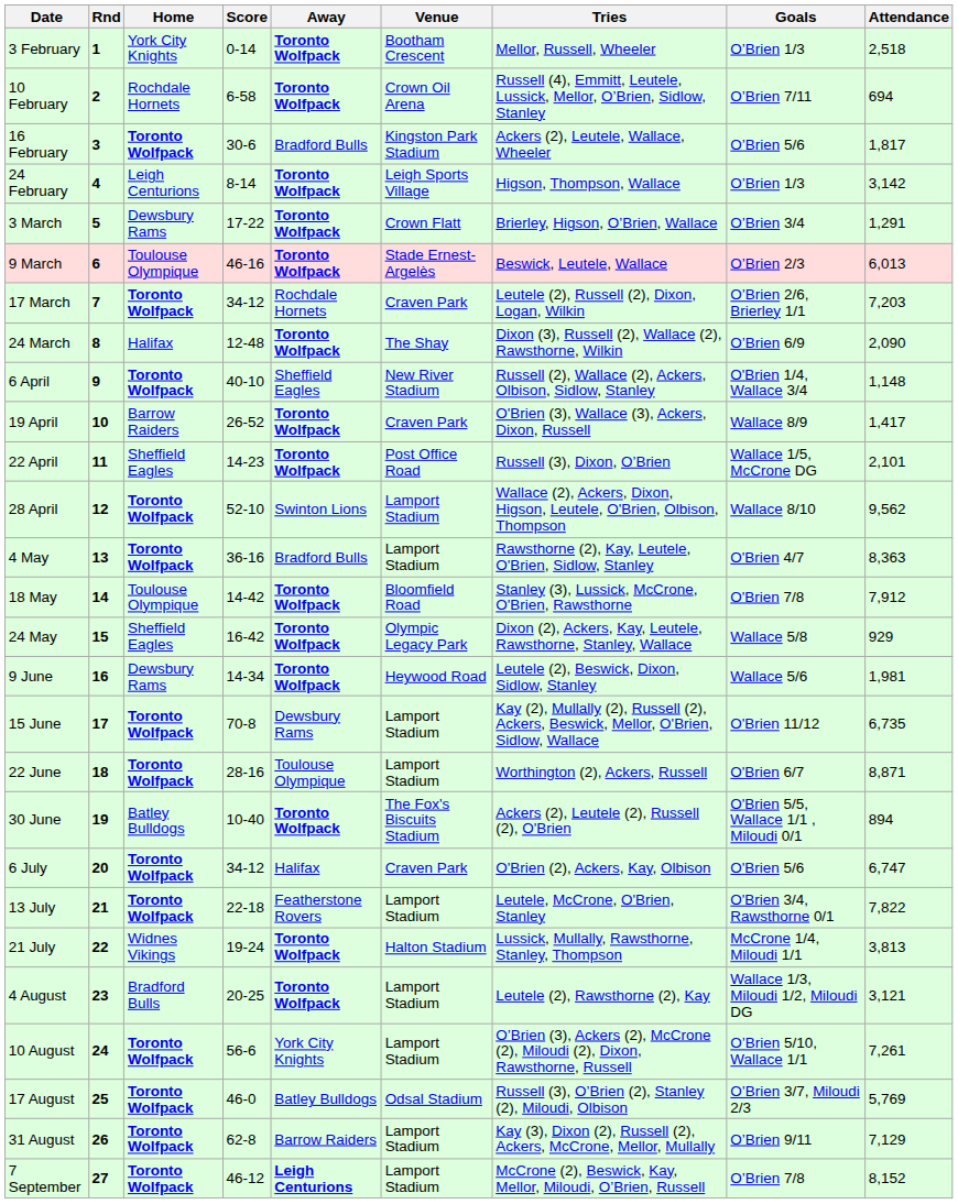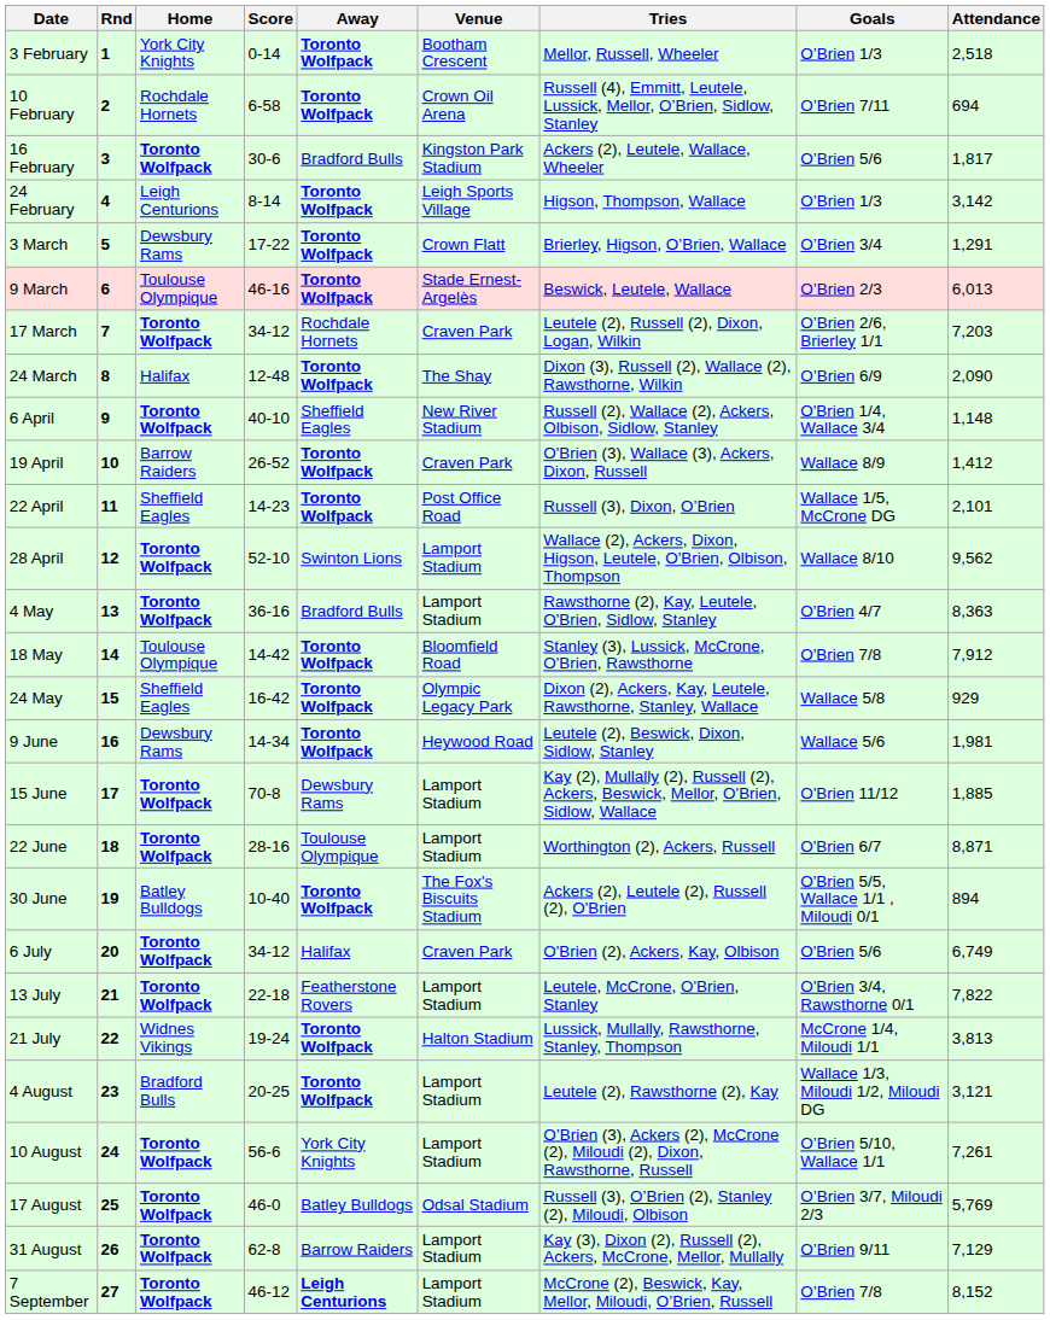 <table class="wikitable" style="font-size:85%;">
 <tr>
 <th>Date</th>
 <th>Rnd</th>
 <th>Home</th>
 <th>Score</th>
 <th>Away</th>
 <th>Venue</th>
 <th>Tries</th>
 <th>Goals</th>
 <th>Attendance</th>
 </tr>
 <tr style="background:#ddffdd;" width=20 | >
 <td>3 February</td>
 <td><strong>1</strong></td>
 <td> <a href='#'>York City Knights</a></td>
 <td>0-14</td>
 <td> <strong><a href='#'>Toronto Wolfpack</a></strong></td>
 <td><a href='#'>Bootham Crescent</a></td>
 <td><a href='#'>Mellor</a>, <a href='#'>Russell</a>, <a href='#'>Wheeler</a></td>
 <td><a href='#'>O’Brien</a> 1/3</td>
 <td>2,518</td>
 </tr>
 <tr style="background:#ddffdd;" width=20 | >
 <td>10 February</td>
 <td><strong>2</strong></td>
 <td> <a href='#'>Rochdale Hornets</a></td>
 <td>6-58</td>
 <td> <strong><a href='#'>Toronto Wolfpack</a></strong></td>
 <td><a href='#'>Crown Oil Arena</a></td>
 <td><a href='#'>Russell</a> (4), <a href='#'>Emmitt</a>, <a href='#'>Leutele</a>, <a href='#'>Lussick</a>, <a href='#'>Mellor</a>, <a href='#'>O’Brien</a>, <a href='#'>Sidlow</a>, <a href='#'>Stanley</a></td>
 <td><a href='#'>O’Brien</a> 7/11</td>
 <td>694</td>
 </tr>
 <tr style="background:#ddffdd;" width=20 | >
 <td>16 February</td>
 <td><strong>3</strong></td>
 <td> <strong><a href='#'>Toronto Wolfpack</a></strong></td>
 <td>30-6</td>
 <td> <a href='#'>Bradford Bulls</a></td>
 <td><a href='#'>Kingston Park Stadium</a></td>
 <td><a href='#'>Ackers</a> (2), <a href='#'>Leutele</a>, <a href='#'>Wallace</a>, <a href='#'>Wheeler</a></td>
 <td><a href='#'>O’Brien</a> 5/6</td>
 <td>1,817</td>
 </tr>
 <tr style="background:#ddffdd;" width=20 | >
 <td>24 February</td>
 <td><strong>4</strong></td>
 <td> <a href='#'>Leigh Centurions</a></td>
 <td>8-14</td>
 <td> <strong><a href='#'>Toronto Wolfpack</a></strong></td>
 <td><a href='#'>Leigh Sports Village</a></td>
 <td><a href='#'>Higson</a>, <a href='#'>Thompson</a>, <a href='#'>Wallace</a></td>
 <td><a href='#'>O’Brien</a> 1/3</td>
 <td>3,142</td>
 </tr>
 <tr style="background:#ddffdd;" width=20 | >
 <td>3 March</td>
 <td><strong>5</strong></td>
 <td> <a href='#'>Dewsbury Rams</a></td>
 <td>17-22</td>
 <td> <strong><a href='#'>Toronto Wolfpack</a></strong></td>
 <td><a href='#'>Crown Flatt</a></td>
 <td><a href='#'>Brierley</a>, <a href='#'>Higson</a>, <a href='#'>O’Brien</a>, <a href='#'>Wallace</a></td>
 <td><a href='#'>O’Brien</a> 3/4</td>
 <td>1,291</td>
 </tr>
 <tr style="background:#ffdddd;" width=20 | >
 <td>9 March</td>
 <td><strong>6</strong></td>
 <td> <a href='#'>Toulouse Olympique</a></td>
 <td>46-16</td>
 <td> <strong><a href='#'>Toronto Wolfpack</a></strong></td>
 <td><a href='#'>Stade Ernest-Argelès</a></td>
 <td><a href='#'>Beswick</a>, <a href='#'>Leutele</a>, <a href='#'>Wallace</a></td>
 <td><a href='#'>O’Brien</a> 2/3</td>
 <td>6,013</td>
 </tr>
 <tr style="background:#ddffdd;" width=20 | >
 <td>17 March</td>
 <td><strong>7</strong></td>
 <td> <strong><a href='#'>Toronto Wolfpack</a></strong></td>
 <td>34-12</td>
 <td> <a href='#'>Rochdale Hornets</a></td>
 <td><a href='#'>Craven Park</a></td>
 <td><a href='#'>Leutele</a> (2), <a href='#'>Russell</a> (2), <a href='#'>Dixon</a>, <a href='#'>Logan</a>, <a href='#'>Wilkin</a></td>
 <td><a href='#'>O’Brien</a> 2/6, <a href='#'>Brierley</a> 1/1</td>
 <td>7,203</td>
 </tr>
 <tr style="background:#ddffdd;" width=20 | >
 <td>24 March</td>
 <td><strong>8</strong></td>
 <td> <a href='#'>Halifax</a></td>
 <td>12-48</td>
 <td> <strong><a href='#'>Toronto Wolfpack</a></strong></td>
 <td><a href='#'>The Shay</a></td>
 <td><a href='#'>Dixon</a> (3), <a href='#'>Russell</a> (2), <a href='#'>Wallace</a> (2), <a href='#'>Rawsthorne</a>, <a href='#'>Wilkin</a></td>
 <td><a href='#'>O’Brien</a> 6/9</td>
 <td>2,090</td>
 </tr>
 <tr style="background:#ddffdd;" width=20 | >
 <td>6 April</td>
 <td><strong>9</strong></td>
 <td> <strong><a href='#'>Toronto Wolfpack</a></strong></td>
 <td>40-10</td>
 <td> <a href='#'>Sheffield Eagles</a></td>
 <td><a href='#'>New River Stadium</a></td>
 <td><a href='#'>Russell</a> (2), <a href='#'>Wallace</a> (2), <a href='#'>Ackers</a>, <a href='#'>Olbison</a>, <a href='#'>Sidlow</a>, <a href='#'>Stanley</a></td>
 <td><a href='#'>O'Brien</a> 1/4, <a href='#'>Wallace</a> 3/4</td>
 <td>1,148</td>
 </tr>
 <tr style="background:#ddffdd;" width=20 | >
 <td>19 April</td>
 <td><strong>10</strong></td>
 <td> <a href='#'>Barrow Raiders</a></td>
 <td>26-52</td>
 <td> <strong><a href='#'>Toronto Wolfpack</a></strong></td>
 <td><a href='#'>Craven Park</a></td>
 <td><a href='#'>O'Brien</a> (3), <a href='#'>Wallace</a> (3), <a href='#'>Ackers</a>, <a href='#'>Dixon</a>, <a href='#'>Russell</a></td>
 <td><a href='#'>Wallace</a> 8/9</td>
-<td>1,417</td>
+<td>1,412</td>
 </tr>
 <tr style="background:#ddffdd;" width=20 | >
 <td>22 April</td>
 <td><strong>11</strong></td>
 <td> <a href='#'>Sheffield Eagles</a></td>
 <td>14-23</td>
 <td> <strong><a href='#'>Toronto Wolfpack</a></strong></td>
 <td><a href='#'>Post Office Road</a></td>
 <td><a href='#'>Russell</a> (3), <a href='#'>Dixon</a>, <a href='#'>O’Brien</a></td>
 <td><a href='#'>Wallace</a> 1/5, <a href='#'>McCrone</a> DG</td>
 <td>2,101</td>
 </tr>
 <tr style="background:#ddffdd;" width=20 | >
 <td>28 April</td>
 <td><strong>12</strong></td>
 <td> <strong><a href='#'>Toronto Wolfpack</a></strong></td>
 <td>52-10</td>
 <td> <a href='#'>Swinton Lions</a></td>
 <td><a href='#'>Lamport Stadium</a></td>
 <td><a href='#'>Wallace</a> (2), <a href='#'>Ackers</a>, <a href='#'>Dixon</a>, <a href='#'>Higson</a>, <a href='#'>Leutele</a>, <a href='#'>O'Brien</a>, <a href='#'>Olbison</a>, <a href='#'>Thompson</a></td>
 <td><a href='#'>Wallace</a> 8/10</td>
 <td>9,562</td>
 </tr>
 <tr style="background:#ddffdd;" width=20 | >
 <td>4 May</td>
 <td><strong>13</strong></td>
 <td> <strong><a href='#'>Toronto Wolfpack</a></strong></td>
 <td>36-16</td>
 <td> <a href='#'>Bradford Bulls</a></td>
 <td>Lamport Stadium</td>
 <td><a href='#'>Rawsthorne</a> (2), <a href='#'>Kay</a>, <a href='#'>Leutele</a>, <a href='#'>O'Brien</a>, <a href='#'>Sidlow</a>, <a href='#'>Stanley</a></td>
 <td><a href='#'>O'Brien</a> 4/7</td>
 <td>8,363</td>
 </tr>
 <tr style="background:#ddffdd;" width=20 | >
 <td>18 May</td>
 <td><strong>14</strong></td>
 <td> <a href='#'>Toulouse Olympique</a></td>
 <td>14-42</td>
 <td> <strong><a href='#'>Toronto Wolfpack</a></strong></td>
 <td><a href='#'>Bloomfield Road</a></td>
 <td><a href='#'>Stanley</a> (3), <a href='#'>Lussick</a>, <a href='#'>McCrone</a>, <a href='#'>O'Brien</a>, <a href='#'>Rawsthorne</a></td>
 <td><a href='#'>O'Brien</a> 7/8</td>
 <td>7,912</td>
 </tr>
 <tr style="background:#ddffdd;" width=20 | >
 <td>24 May</td>
 <td><strong>15</strong></td>
 <td> <a href='#'>Sheffield Eagles</a></td>
 <td>16-42</td>
 <td> <strong><a href='#'>Toronto Wolfpack</a></strong></td>
 <td><a href='#'>Olympic Legacy Park</a></td>
 <td><a href='#'>Dixon</a> (2), <a href='#'>Ackers</a>, <a href='#'>Kay</a>, <a href='#'>Leutele</a>, <a href='#'>Rawsthorne</a>, <a href='#'>Stanley</a>, <a href='#'>Wallace</a></td>
 <td><a href='#'>Wallace</a> 5/8</td>
 <td>929</td>
 </tr>
 <tr style="background:#ddffdd;" width=20 | >
 <td>9 June</td>
 <td><strong>16</strong></td>
 <td> <a href='#'>Dewsbury Rams</a></td>
 <td>14-34</td>
 <td> <strong><a href='#'>Toronto Wolfpack</a></strong></td>
 <td><a href='#'>Heywood Road</a></td>
 <td><a href='#'>Leutele</a> (2), <a href='#'>Beswick</a>, <a href='#'>Dixon</a>, <a href='#'>Sidlow</a>, <a href='#'>Stanley</a></td>
 <td><a href='#'>Wallace</a> 5/6</td>
 <td>1,981</td>
 </tr>
 <tr style="background:#ddffdd;" width=20 | >
 <td>15 June</td>
 <td><strong>17</strong></td>
 <td> <strong><a href='#'>Toronto Wolfpack</a></strong></td>
 <td>70-8</td>
 <td> <a href='#'>Dewsbury Rams</a></td>
 <td>Lamport Stadium</td>
 <td><a href='#'>Kay</a> (2), <a href='#'>Mullally</a> (2), <a href='#'>Russell</a> (2), <a href='#'>Ackers</a>, <a href='#'>Beswick</a>, <a href='#'>Mellor</a>, <a href='#'>O'Brien</a>, <a href='#'>Sidlow</a>, <a href='#'>Wallace</a></td>
 <td><a href='#'>O'Brien</a> 11/12</td>
-<td>6,735</td>
+<td>1,885</td>
 </tr>
 <tr style="background:#ddffdd;" width=20 | >
 <td>22 June</td>
 <td><strong>18</strong></td>
 <td> <strong><a href='#'>Toronto Wolfpack</a></strong></td>
 <td>28-16</td>
 <td> <a href='#'>Toulouse Olympique</a></td>
 <td>Lamport Stadium</td>
 <td><a href='#'>Worthington</a> (2), <a href='#'>Ackers</a>, <a href='#'>Russell</a></td>
 <td><a href='#'>O'Brien</a> 6/7</td>
 <td>8,871</td>
 </tr>
 <tr style="background:#ddffdd;" width=20 | >
 <td>30 June</td>
 <td><strong>19</strong></td>
 <td> <a href='#'>Batley Bulldogs</a></td>
 <td>10-40</td>
 <td> <strong><a href='#'>Toronto Wolfpack</a></strong></td>
 <td><a href='#'>The Fox's Biscuits Stadium</a></td>
 <td><a href='#'>Ackers</a> (2), <a href='#'>Leutele</a> (2), <a href='#'>Russell</a> (2), <a href='#'>O'Brien</a></td>
 <td><a href='#'>O'Brien</a> 5/5, <a href='#'>Wallace</a> 1/1 , <a href='#'>Miloudi</a> 0/1</td>
 <td>894</td>
 </tr>
 <tr style="background:#ddffdd;" width=20 | >
 <td>6 July</td>
 <td><strong>20</strong></td>
 <td> <strong><a href='#'>Toronto Wolfpack</a></strong></td>
 <td>34-12</td>
 <td> <a href='#'>Halifax</a></td>
 <td><a href='#'>Craven Park</a></td>
 <td><a href='#'>O'Brien</a> (2), <a href='#'>Ackers</a>, <a href='#'>Kay</a>, <a href='#'>Olbison</a></td>
 <td><a href='#'>O'Brien</a> 5/6</td>
-<td>6,747</td>
+<td>6,749</td>
 </tr>
 <tr style="background:#ddffdd;" width=20 | >
 <td>13 July</td>
 <td><strong>21</strong></td>
 <td> <strong><a href='#'>Toronto Wolfpack</a></strong></td>
 <td>22-18</td>
 <td> <a href='#'>Featherstone Rovers</a></td>
 <td>Lamport Stadium</td>
 <td><a href='#'>Leutele</a>, <a href='#'>McCrone</a>, <a href='#'>O'Brien</a>, <a href='#'>Stanley</a></td>
 <td><a href='#'>O'Brien</a> 3/4, <a href='#'>Rawsthorne</a> 0/1</td>
 <td>7,822</td>
 </tr>
 <tr style="background:#ddffdd;" width=20 | >
 <td>21 July</td>
 <td><strong>22</strong></td>
 <td> <a href='#'>Widnes Vikings</a></td>
 <td>19-24</td>
 <td> <strong><a href='#'>Toronto Wolfpack</a></strong></td>
 <td><a href='#'>Halton Stadium</a></td>
 <td><a href='#'>Lussick</a>, <a href='#'>Mullally</a>, <a href='#'>Rawsthorne</a>, <a href='#'>Stanley</a>, <a href='#'>Thompson</a></td>
 <td><a href='#'>McCrone</a> 1/4, <a href='#'>Miloudi</a> 1/1</td>
 <td>3,813</td>
 </tr>
 <tr style="background:#ddffdd;" width=20 width=20 | >
 <td>4 August</td>
 <td><strong>23</strong></td>
 <td> <a href='#'>Bradford Bulls</a></td>
 <td>20-25</td>
 <td> <strong><a href='#'>Toronto Wolfpack</a></strong></td>
 <td>Lamport Stadium</td>
 <td><a href='#'>Leutele</a> (2), <a href='#'>Rawsthorne</a> (2), <a href='#'>Kay</a></td>
 <td><a href='#'>Wallace</a> 1/3, <a href='#'>Miloudi</a> 1/2, <a href='#'>Miloudi</a> DG</td>
 <td>3,121</td>
 </tr>
 <tr style="background:#ddffdd;" width=20 | >
 <td>10 August</td>
 <td><strong>24</strong></td>
 <td> <strong><a href='#'>Toronto Wolfpack</a></strong></td>
 <td>56-6</td>
 <td> <a href='#'>York City Knights</a></td>
 <td>Lamport Stadium</td>
 <td><a href='#'>O’Brien</a> (3), <a href='#'>Ackers</a> (2), <a href='#'>McCrone</a> (2), <a href='#'>Miloudi</a> (2), <a href='#'>Dixon</a>, <a href='#'>Rawsthorne</a>, <a href='#'>Russell</a></td>
 <td><a href='#'>O’Brien</a> 5/10, <a href='#'>Wallace</a> 1/1</td>
 <td>7,261</td>
 </tr>
 <tr style="background:#ddffdd" width=20 | >
 <td>17 August</td>
 <td><strong>25</strong></td>
 <td> <strong><a href='#'>Toronto Wolfpack</a></strong></td>
 <td>46-0</td>
 <td> <a href='#'>Batley Bulldogs</a></td>
 <td><a href='#'>Odsal Stadium</a></td>
 <td><a href='#'>Russell</a> (3), <a href='#'>O’Brien</a> (2), <a href='#'>Stanley</a> (2), <a href='#'>Miloudi</a>, <a href='#'>Olbison</a></td>
 <td><a href='#'>O’Brien</a> 3/7, <a href='#'>Miloudi</a> 2/3</td>
 <td>5,769</td>
 </tr>
 <tr style="background:#ddffdd" width=20 | >
 <td>31 August</td>
 <td><strong>26</strong></td>
 <td> <strong><a href='#'>Toronto Wolfpack</a></strong></td>
 <td>62-8</td>
 <td> <a href='#'>Barrow Raiders</a></td>
 <td>Lamport Stadium</td>
 <td><a href='#'>Kay</a> (3), <a href='#'>Dixon</a> (2), <a href='#'>Russell</a> (2), <a href='#'>Ackers</a>, <a href='#'>McCrone</a>, <a href='#'>Mellor</a>, <a href='#'>Mullally</a></td>
 <td><a href='#'>O’Brien</a> 9/11</td>
 <td>7,129</td>
 </tr>
 <tr style="background:#ddffdd;" width=20 | >
 <td>7 September</td>
 <td><strong>27</strong></td>
 <td> <strong><a href='#'>Toronto Wolfpack</a></strong></td>
 <td>46-12</td>
 <td><strong> <a href='#'>Leigh Centurions</a></strong></td>
 <td>Lamport Stadium</td>
 <td><a href='#'>McCrone</a> (2), <a href='#'>Beswick</a>, <a href='#'>Kay</a>, <a href='#'>Mellor</a>, <a href='#'>Miloudi</a>, <a href='#'>O’Brien</a>, <a href='#'>Russell</a></td>
 <td><a href='#'>O’Brien</a> 7/8</td>
 <td>8,152</td>
 </tr>
 </table>
